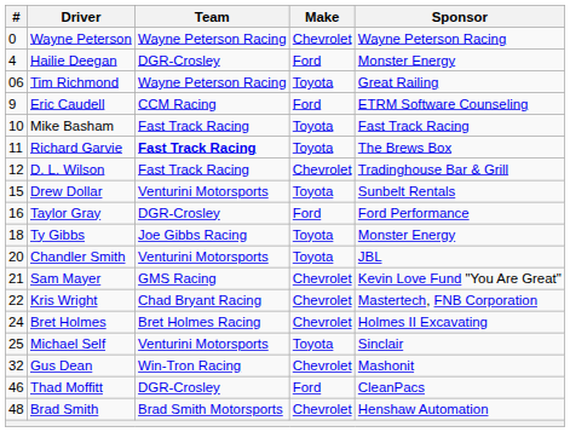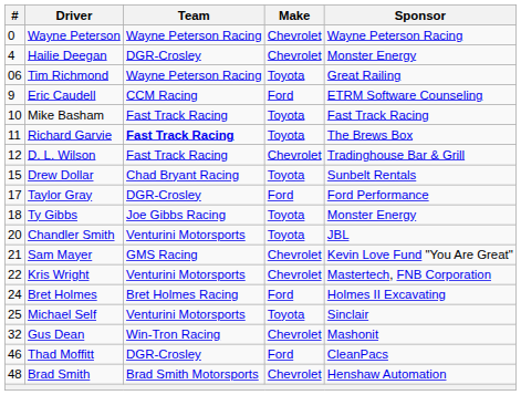 <table class="wikitable" style="font-size:95%">
 <tr>
 <th>#</th>
 <th>Driver</th>
 <th>Team</th>
 <th>Make</th>
 <th>Sponsor</th>
 </tr>
 <tr>
 <td>0</td>
 <td><a href='#'>Wayne Peterson</a></td>
 <td><a href='#'>Wayne Peterson Racing</a></td>
 <td><a href='#'>Chevrolet</a></td>
 <td><a href='#'>Wayne Peterson Racing</a></td>
 </tr>
 <tr>
 <td>4</td>
 <td><a href='#'>Hailie Deegan</a></td>
 <td><a href='#'>DGR-Crosley</a></td>
-<td><a href='#'>Ford</a></td>
+<td><a href='#'>Chevrolet</a></td>
 <td><a href='#'>Monster Energy</a></td>
 </tr>
 <tr>
 <td>06</td>
 <td><a href='#'>Tim Richmond</a></td>
 <td><a href='#'>Wayne Peterson Racing</a></td>
 <td><a href='#'>Toyota</a></td>
 <td><a href='#'>Great Railing</a></td>
 </tr>
 <tr>
 <td>9</td>
 <td><a href='#'>Eric Caudell</a></td>
 <td><a href='#'>CCM Racing</a></td>
 <td><a href='#'>Ford</a></td>
 <td><a href='#'>ETRM Software Counseling</a></td>
 </tr>
 <tr>
 <td>10</td>
 <td>Mike Basham</td>
 <td><a href='#'>Fast Track Racing</a></td>
 <td><a href='#'>Toyota</a></td>
 <td><a href='#'>Fast Track Racing</a></td>
 </tr>
 <tr>
 <td>11</td>
 <td><a href='#'>Richard Garvie</a></td>
 <td><strong><a href='#'>Fast Track Racing</a></strong></td>
 <td><a href='#'>Toyota</a></td>
 <td><a href='#'>The Brews Box</a></td>
 </tr>
 <tr>
 <td>12</td>
 <td><a href='#'>D. L. Wilson</a></td>
 <td><a href='#'>Fast Track Racing</a></td>
 <td><a href='#'>Chevrolet</a></td>
 <td><a href='#'>Tradinghouse Bar & Grill</a></td>
 </tr>
 <tr>
 <td>15</td>
 <td><a href='#'>Drew Dollar</a></td>
-<td><a href='#'>Venturini Motorsports</a></td>
+<td><a href='#'>Chad Bryant Racing</a></td>
 <td><a href='#'>Toyota</a></td>
 <td><a href='#'>Sunbelt Rentals</a></td>
 </tr>
 <tr>
-<td>16</td>
+<td>17</td>
 <td><a href='#'>Taylor Gray</a></td>
 <td><a href='#'>DGR-Crosley</a></td>
 <td><a href='#'>Ford</a></td>
 <td><a href='#'>Ford Performance</a></td>
 </tr>
 <tr>
 <td>18</td>
 <td><a href='#'>Ty Gibbs</a></td>
 <td><a href='#'>Joe Gibbs Racing</a></td>
 <td><a href='#'>Toyota</a></td>
 <td><a href='#'>Monster Energy</a></td>
 </tr>
 <tr>
 <td>20</td>
 <td><a href='#'>Chandler Smith</a></td>
 <td><a href='#'>Venturini Motorsports</a></td>
 <td><a href='#'>Toyota</a></td>
 <td><a href='#'>JBL</a></td>
 </tr>
 <tr>
 <td>21</td>
 <td><a href='#'>Sam Mayer</a></td>
 <td><a href='#'>GMS Racing</a></td>
 <td><a href='#'>Chevrolet</a></td>
 <td><a href='#'>Kevin Love Fund</a> "You Are Great"</td>
 </tr>
 <tr>
 <td>22</td>
 <td><a href='#'>Kris Wright</a></td>
-<td><a href='#'>Chad Bryant Racing</a></td>
+<td><a href='#'>Venturini Motorsports</a></td>
 <td><a href='#'>Chevrolet</a></td>
 <td><a href='#'>Mastertech</a>, <a href='#'>FNB Corporation</a></td>
 </tr>
 <tr>
 <td>24</td>
 <td><a href='#'>Bret Holmes</a></td>
 <td><a href='#'>Bret Holmes Racing</a></td>
-<td><a href='#'>Chevrolet</a></td>
+<td><a href='#'>Ford</a></td>
 <td><a href='#'>Holmes II Excavating</a></td>
 </tr>
 <tr>
 <td>25</td>
 <td><a href='#'>Michael Self</a></td>
 <td><a href='#'>Venturini Motorsports</a></td>
 <td><a href='#'>Toyota</a></td>
 <td><a href='#'>Sinclair</a></td>
 </tr>
 <tr>
 <td>32</td>
 <td><a href='#'>Gus Dean</a></td>
 <td><a href='#'>Win-Tron Racing</a></td>
 <td><a href='#'>Chevrolet</a></td>
 <td><a href='#'>Mashonit</a></td>
 </tr>
 <tr>
 <td>46</td>
 <td><a href='#'>Thad Moffitt</a></td>
 <td><a href='#'>DGR-Crosley</a></td>
 <td><a href='#'>Ford</a></td>
 <td><a href='#'>CleanPacs</a></td>
 </tr>
 <tr>
 <td>48</td>
 <td><a href='#'>Brad Smith</a></td>
 <td><a href='#'>Brad Smith Motorsports</a></td>
 <td><a href='#'>Chevrolet</a></td>
 <td><a href='#'>Henshaw Automation</a></td>
 </tr>
 <tr>
 <th colspan="5"></th>
 </tr>
 </table>
